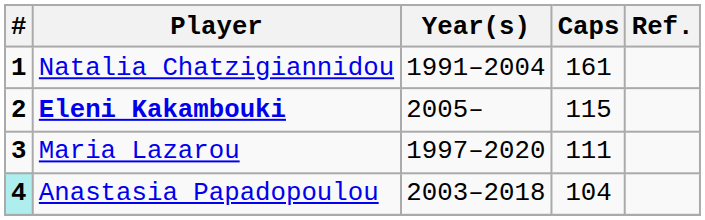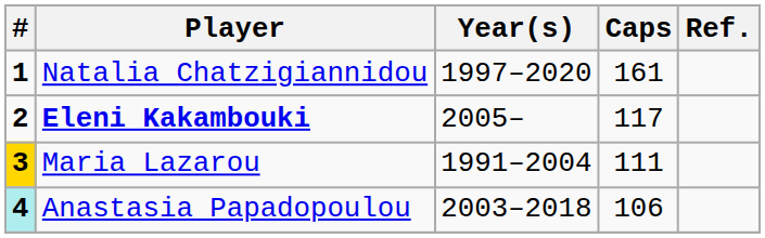 <table class="wikitable sortable">
 <tr>
 <th width=>#</th>
 <th width=>Player</th>
 <th width=>Year(s)</th>
 <th width=>Caps</th>
 <th width=>Ref.</th>
 </tr>
 <tr>
 <td style="text-align:center"><strong>1</strong></td>
 <td><a href='#'>Natalia Chatzigiannidou</a></td>
-<td>1991–2004</td>
+<td>1997–2020</td>
 <td style="text-align:center">161</td>
 <td></td>
 </tr>
 <tr>
 <td style="text-align:center"><strong>2</strong></td>
 <td><strong><a href='#'>Eleni Kakambouki</a></strong></td>
 <td>2005–</td>
-<td style="text-align:center">115</td>
+<td style="text-align:center">117</td>
 <td></td>
 </tr>
 <tr>
-<td style="text-align:center"><strong>3</strong></td>
+<td style="background: gold; text-align:center"><strong>3</strong></td>
 <td><a href='#'>Maria Lazarou</a></td>
-<td>1997–2020</td>
+<td>1991–2004</td>
 <td style="text-align:center">111</td>
 <td></td>
 </tr>
 <tr>
 <td style="background: paleturquoise; text-align:center"><strong>4</strong></td>
 <td><a href='#'>Anastasia Papadopoulou</a></td>
 <td>2003–2018</td>
-<td style="text-align:center">104</td>
+<td style="text-align:center">106</td>
 <td></td>
 </tr>
 <tr>
 </tr>
 </table>
